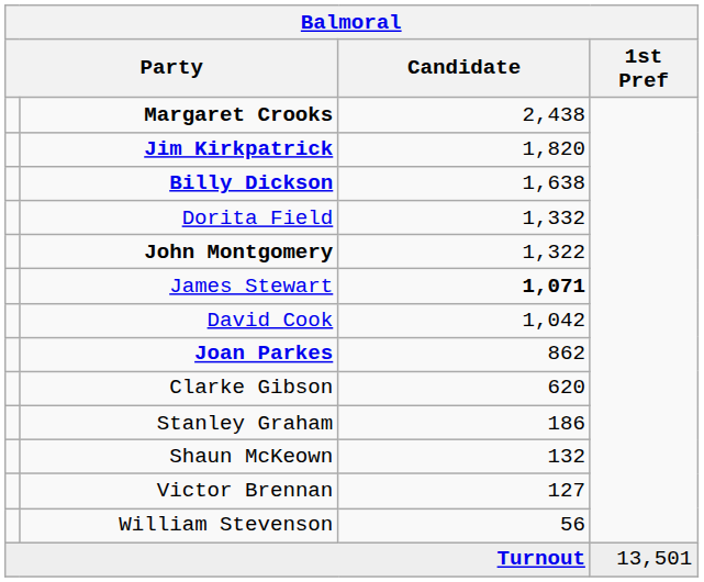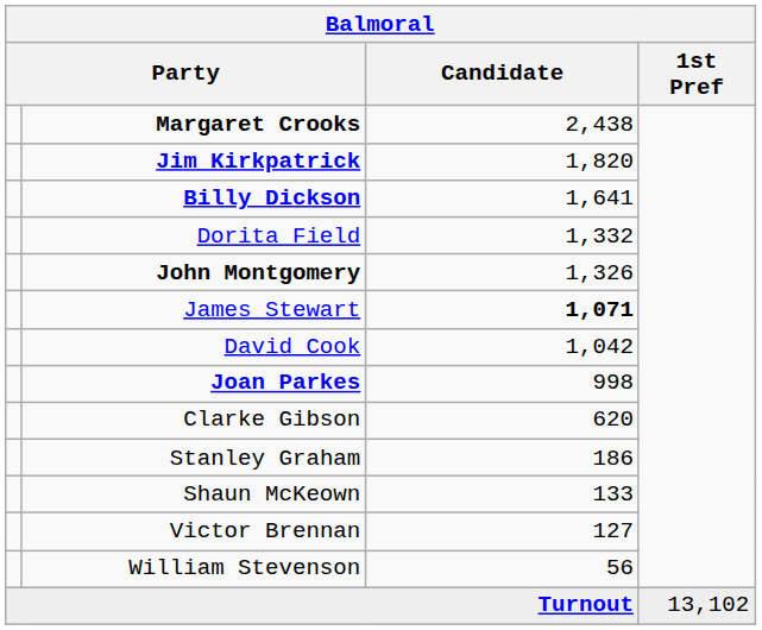 <table class="wikitable">
 <tr>
 <th colspan="4" align="center"><a href='#'>Balmoral</a></th>
 </tr>
 <tr>
 <th colspan="2" align="center" width=200>Party</th>
 <th width=150>Candidate</th>
 <th width=60>1st Pref</th>
 </tr>
 <tr>
 <td></td>
 <td align="right"><strong>Margaret Crooks</strong></td>
 <td align="right">2,438</td>
 </tr>
 <tr>
 <td></td>
 <td align="right"><strong><a href='#'>Jim Kirkpatrick</a></strong></td>
 <td align="right">1,820</td>
 </tr>
 <tr>
 <td></td>
 <td align="right"><strong><a href='#'>Billy Dickson</a></strong></td>
-<td align="right">1,638</td>
+<td align="right">1,641</td>
 </tr>
 <tr>
 <td></td>
 <td align="right"><a href='#'>Dorita Field</a></td>
 <td align="right">1,332</td>
 </tr>
 <tr>
 <td></td>
 <td align="right"><strong>John Montgomery</strong></td>
-<td align="right">1,322</td>
+<td align="right">1,326</td>
 </tr>
 <tr>
 <td></td>
 <td align="right"><a href='#'>James Stewart</a></td>
 <td align="right"><strong>1,071</strong></td>
 </tr>
 <tr>
 <td></td>
 <td align="right"><a href='#'>David Cook</a></td>
 <td align="right">1,042</td>
 </tr>
 <tr>
 <td></td>
 <td align="right"><strong><a href='#'>Joan Parkes</a></strong></td>
-<td align="right">862</td>
+<td align="right">998</td>
 </tr>
 <tr>
 <td></td>
 <td align="right">Clarke Gibson</td>
 <td align="right">620</td>
 </tr>
 <tr>
 <td></td>
 <td align="right">Stanley Graham</td>
 <td align="right">186</td>
 </tr>
 <tr>
 <td></td>
 <td align="right">Shaun McKeown</td>
-<td align="right">132</td>
+<td align="right">133</td>
 </tr>
 <tr>
 <td></td>
 <td align="right">Victor Brennan</td>
 <td align="right">127</td>
 </tr>
 <tr>
 <td></td>
 <td align="right">William Stevenson</td>
 <td align="right">56</td>
 </tr>
 <tr bgcolor="EEEEEE">
 <td colspan=3 align="right"><strong><a href='#'>Turnout</a></strong></td>
-<td align="right">13,501</td>
+<td align="right">13,102</td>
 </tr>
 </table>
